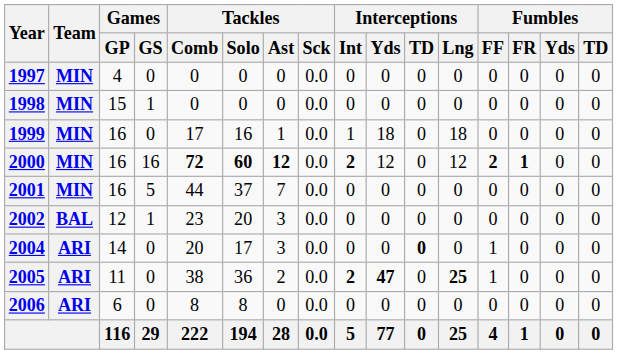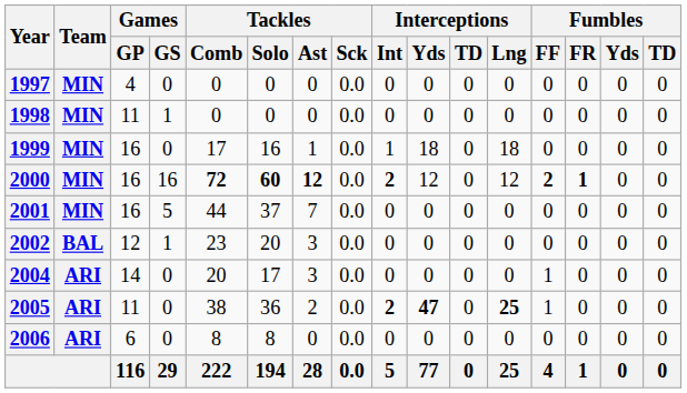 <table class="wikitable" style="text-align:center">
 <tr>
 <th rowspan="2">Year</th>
 <th rowspan="2">Team</th>
 <th colspan="2">Games</th>
 <th colspan="4">Tackles</th>
 <th colspan="4">Interceptions</th>
 <th colspan="4">Fumbles</th>
 </tr>
 <tr>
 <th>GP</th>
 <th>GS</th>
 <th>Comb</th>
 <th>Solo</th>
 <th>Ast</th>
 <th>Sck</th>
 <th>Int</th>
 <th>Yds</th>
 <th>TD</th>
 <th>Lng</th>
 <th>FF</th>
 <th>FR</th>
 <th>Yds</th>
 <th>TD</th>
 </tr>
 <tr>
 <th><a href='#'>1997</a></th>
 <th><a href='#'>MIN</a></th>
 <td>4</td>
 <td>0</td>
 <td>0</td>
 <td>0</td>
 <td>0</td>
 <td>0.0</td>
 <td>0</td>
 <td>0</td>
 <td>0</td>
 <td>0</td>
 <td>0</td>
 <td>0</td>
 <td>0</td>
 <td>0</td>
 </tr>
 <tr>
 <th><a href='#'>1998</a></th>
 <th><a href='#'>MIN</a></th>
-<td>15</td>
+<td>11</td>
 <td>1</td>
 <td>0</td>
 <td>0</td>
 <td>0</td>
 <td>0.0</td>
 <td>0</td>
 <td>0</td>
 <td>0</td>
 <td>0</td>
 <td>0</td>
 <td>0</td>
 <td>0</td>
 <td>0</td>
 </tr>
 <tr>
 <th><a href='#'>1999</a></th>
 <th><a href='#'>MIN</a></th>
 <td>16</td>
 <td>0</td>
 <td>17</td>
 <td>16</td>
 <td>1</td>
 <td>0.0</td>
 <td>1</td>
 <td>18</td>
 <td>0</td>
 <td>18</td>
 <td>0</td>
 <td>0</td>
 <td>0</td>
 <td>0</td>
 </tr>
 <tr>
 <th><a href='#'>2000</a></th>
 <th><a href='#'>MIN</a></th>
 <td>16</td>
 <td>16</td>
 <td><strong>72</strong></td>
 <td><strong>60</strong></td>
 <td><strong>12</strong></td>
 <td>0.0</td>
 <td><strong>2</strong></td>
 <td>12</td>
 <td>0</td>
 <td>12</td>
 <td><strong>2</strong></td>
 <td><strong>1</strong></td>
 <td>0</td>
 <td>0</td>
 </tr>
 <tr>
 <th><a href='#'>2001</a></th>
 <th><a href='#'>MIN</a></th>
 <td>16</td>
 <td>5</td>
 <td>44</td>
 <td>37</td>
 <td>7</td>
 <td>0.0</td>
 <td>0</td>
 <td>0</td>
 <td>0</td>
 <td>0</td>
 <td>0</td>
 <td>0</td>
 <td>0</td>
 <td>0</td>
 </tr>
 <tr>
 <th><a href='#'>2002</a></th>
 <th><a href='#'>BAL</a></th>
 <td>12</td>
 <td>1</td>
 <td>23</td>
 <td>20</td>
 <td>3</td>
 <td>0.0</td>
 <td>0</td>
 <td>0</td>
 <td>0</td>
 <td>0</td>
 <td>0</td>
 <td>0</td>
 <td>0</td>
 <td>0</td>
 </tr>
 <tr>
 <th><a href='#'>2004</a></th>
 <th><a href='#'>ARI</a></th>
 <td>14</td>
 <td>0</td>
 <td>20</td>
 <td>17</td>
 <td>3</td>
 <td>0.0</td>
 <td>0</td>
 <td>0</td>
-<td><strong>0</strong></td>
+<td>0</td>
 <td>0</td>
 <td>1</td>
 <td>0</td>
 <td>0</td>
 <td>0</td>
 </tr>
 <tr>
 <th><a href='#'>2005</a></th>
 <th><a href='#'>ARI</a></th>
 <td>11</td>
 <td>0</td>
 <td>38</td>
 <td>36</td>
 <td>2</td>
 <td>0.0</td>
 <td><strong>2</strong></td>
 <td><strong>47</strong></td>
 <td>0</td>
 <td><strong>25</strong></td>
 <td>1</td>
 <td>0</td>
 <td>0</td>
 <td>0</td>
 </tr>
 <tr>
 <th><a href='#'>2006</a></th>
 <th><a href='#'>ARI</a></th>
 <td>6</td>
 <td>0</td>
 <td>8</td>
 <td>8</td>
 <td>0</td>
 <td>0.0</td>
 <td>0</td>
 <td>0</td>
 <td>0</td>
 <td>0</td>
 <td>0</td>
 <td>0</td>
 <td>0</td>
 <td>0</td>
 </tr>
 <tr>
 <th colspan="2"></th>
 <th>116</th>
 <th>29</th>
 <th>222</th>
 <th>194</th>
 <th>28</th>
 <th>0.0</th>
 <th>5</th>
 <th>77</th>
 <th>0</th>
 <th>25</th>
 <th>4</th>
 <th>1</th>
 <th>0</th>
 <th>0</th>
 </tr>
 </table>
